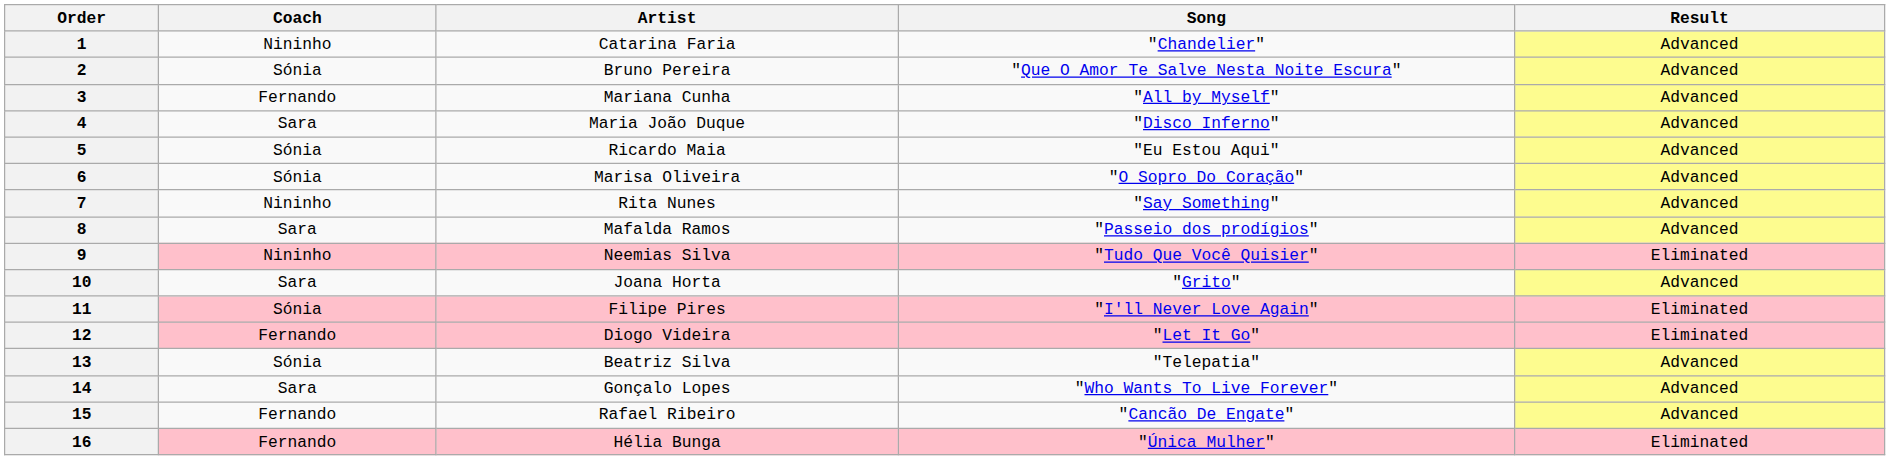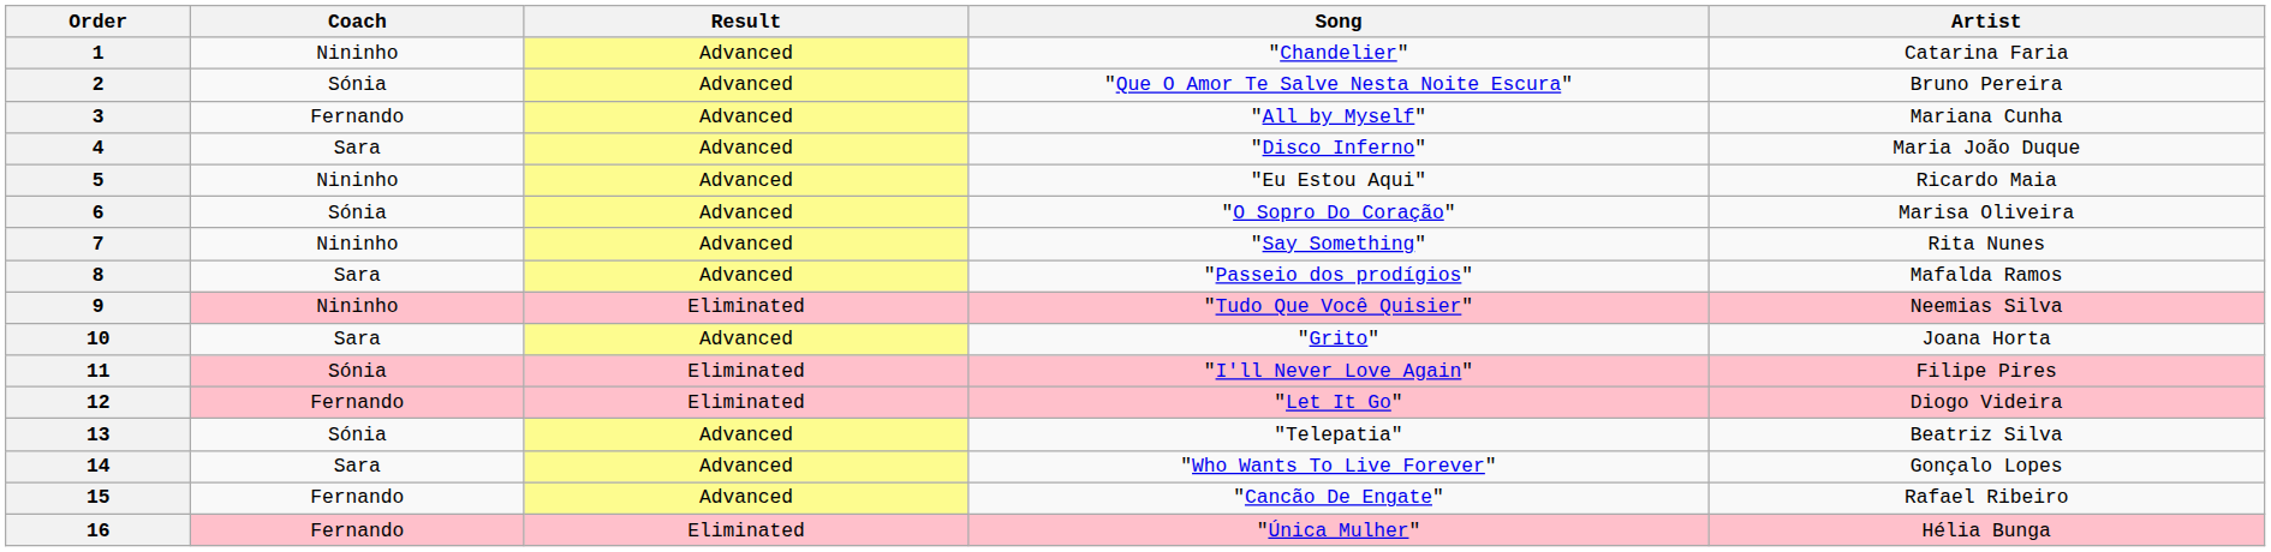 <table class="wikitable" style="text-align:center; width:95%">
 <tr>
 <th style="width:05%">Order</th>
 <th style="width:09%">Coach</th>
+<th style="width:12%">Result</th>
+<th style="width:20%">Song</th>
 <th style="width:15%">Artist</th>
-<th style="width:20%">Song</th>
-<th style="width:12%">Result</th>
 </tr>
 <tr>
 <th>1</th>
 <td>Nininho</td>
+<td style="background:#fdfc8f">Advanced</td>
+<td>"<a href='#'>Chandelier</a>"</td>
 <td>Catarina Faria</td>
-<td>"<a href='#'>Chandelier</a>"</td>
-<td style="background:#fdfc8f">Advanced</td>
 </tr>
 <tr>
 <th>2</th>
 <td>Sónia</td>
+<td style="background:#fdfc8f">Advanced</td>
+<td>"<a href='#'>Que O Amor Te Salve Nesta Noite Escura</a>"</td>
 <td>Bruno Pereira</td>
-<td>"<a href='#'>Que O Amor Te Salve Nesta Noite Escura</a>"</td>
-<td style="background:#fdfc8f">Advanced</td>
 </tr>
 <tr>
 <th>3</th>
 <td>Fernando</td>
+<td style="background:#fdfc8f">Advanced</td>
+<td>"<a href='#'>All by Myself</a>"</td>
 <td>Mariana Cunha</td>
-<td>"<a href='#'>All by Myself</a>"</td>
-<td style="background:#fdfc8f">Advanced</td>
 </tr>
 <tr>
 <th>4</th>
 <td>Sara</td>
+<td style="background:#fdfc8f">Advanced</td>
+<td>"<a href='#'>Disco Inferno</a>"</td>
 <td>Maria João Duque</td>
-<td>"<a href='#'>Disco Inferno</a>"</td>
-<td style="background:#fdfc8f">Advanced</td>
 </tr>
 <tr>
 <th>5</th>
-<td>Sónia</td>
+<td>Nininho</td>
+<td style="background:#fdfc8f">Advanced</td>
+<td>"Eu Estou Aqui"</td>
 <td>Ricardo Maia</td>
-<td>"Eu Estou Aqui"</td>
-<td style="background:#fdfc8f">Advanced</td>
 </tr>
 <tr>
 <th>6</th>
 <td>Sónia</td>
+<td style="background:#fdfc8f">Advanced</td>
+<td>"<a href='#'>O Sopro Do Coração</a>"</td>
 <td>Marisa Oliveira</td>
-<td>"<a href='#'>O Sopro Do Coração</a>"</td>
-<td style="background:#fdfc8f">Advanced</td>
 </tr>
 <tr>
 <th>7</th>
 <td>Nininho</td>
+<td style="background:#fdfc8f">Advanced</td>
+<td>"<a href='#'>Say Something</a>"</td>
 <td>Rita Nunes</td>
-<td>"<a href='#'>Say Something</a>"</td>
-<td style="background:#fdfc8f">Advanced</td>
 </tr>
 <tr>
 <th>8</th>
 <td>Sara</td>
+<td style="background:#fdfc8f">Advanced</td>
+<td>"<a href='#'>Passeio dos prodígios</a>"</td>
 <td>Mafalda Ramos</td>
-<td>"<a href='#'>Passeio dos prodígios</a>"</td>
-<td style="background:#fdfc8f">Advanced</td>
 </tr>
 <tr>
 <th>9</th>
 <td style="background:pink">Nininho</td>
+<td style="background:pink">Eliminated</td>
+<td style="background:pink">"<a href='#'>Tudo Que Você Quisier</a>"</td>
 <td style="background:pink">Neemias Silva</td>
-<td style="background:pink">"<a href='#'>Tudo Que Você Quisier</a>"</td>
-<td style="background:pink">Eliminated</td>
 </tr>
 <tr>
 <th>10</th>
 <td>Sara</td>
+<td style="background:#fdfc8f">Advanced</td>
+<td>"<a href='#'>Grito</a>"</td>
 <td>Joana Horta</td>
-<td>"<a href='#'>Grito</a>"</td>
-<td style="background:#fdfc8f">Advanced</td>
 </tr>
 <tr>
 <th>11</th>
 <td style="background:pink">Sónia</td>
+<td style="background:pink">Eliminated</td>
+<td style="background:pink">"<a href='#'>I'll Never Love Again</a>"</td>
 <td style="background:pink">Filipe Pires</td>
-<td style="background:pink">"<a href='#'>I'll Never Love Again</a>"</td>
-<td style="background:pink">Eliminated</td>
 </tr>
 <tr>
 <th>12</th>
 <td style="background:pink">Fernando</td>
+<td style="background:pink">Eliminated</td>
+<td style="background:pink">"<a href='#'>Let It Go</a>"</td>
 <td style="background:pink">Diogo Videira</td>
-<td style="background:pink">"<a href='#'>Let It Go</a>"</td>
-<td style="background:pink">Eliminated</td>
 </tr>
 <tr>
 <th>13</th>
 <td>Sónia</td>
+<td style="background:#fdfc8f">Advanced</td>
+<td>"Telepatia"</td>
 <td>Beatriz Silva</td>
-<td>"Telepatia"</td>
-<td style="background:#fdfc8f">Advanced</td>
 </tr>
 <tr>
 <th>14</th>
 <td>Sara</td>
+<td style="background:#fdfc8f">Advanced</td>
+<td>"<a href='#'>Who Wants To Live Forever</a>"</td>
 <td>Gonçalo Lopes</td>
-<td>"<a href='#'>Who Wants To Live Forever</a>"</td>
-<td style="background:#fdfc8f">Advanced</td>
 </tr>
 <tr>
 <th>15</th>
 <td>Fernando</td>
+<td style="background:#fdfc8f">Advanced</td>
+<td>"<a href='#'>Cancão De Engate</a>"</td>
 <td>Rafael Ribeiro</td>
-<td>"<a href='#'>Cancão De Engate</a>"</td>
-<td style="background:#fdfc8f">Advanced</td>
 </tr>
 <tr>
 <th>16</th>
 <td style="background:pink">Fernando</td>
+<td style="background:pink">Eliminated</td>
+<td style="background:pink">"<a href='#'>Única Mulher</a>"</td>
 <td style="background:pink">Hélia Bunga</td>
-<td style="background:pink">"<a href='#'>Única Mulher</a>"</td>
-<td style="background:pink">Eliminated</td>
 </tr>
 </table>
